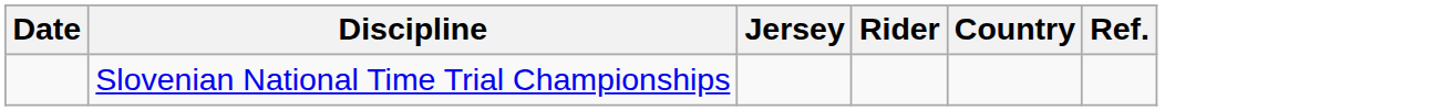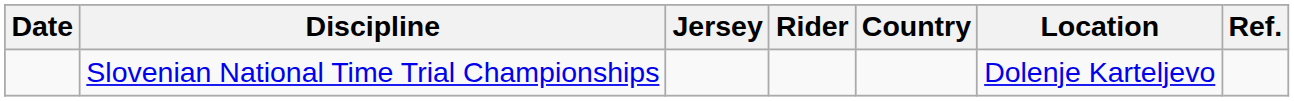 <table class="wikitable sortable">
 <tr>
 <th>Date</th>
 <th>Discipline</th>
 <th>Jersey</th>
 <th>Rider</th>
 <th>Country</th>
+<th>Location</th>
 <th class="unsortable">Ref.</th>
 </tr>
 <tr>
 <td></td>
 <td><a href='#'>Slovenian National Time Trial Championships</a></td>
 <td align="center"></td>
 <td></td>
 <td></td>
+<td><a href='#'>Dolenje Karteljevo</a></td>
 <td align="center"></td>
 </tr>
 </table>
